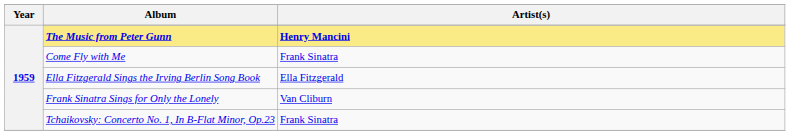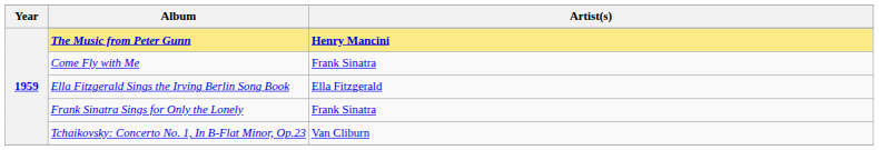 <table class="wikitable" style="font-size:1.00em; line-height:1.5em;">
 <tr bgcolor="#bebebe">
 </tr>
 <tr bgcolor="#bebebe">
 <th width="5%">Year</th>
 <th width="30%">Album</th>
 <th width="65">Artist(s)</th>
 </tr>
 <tr>
 <th rowspan="6" style="text-align:center;"><a href='#'>1959</a><br></th>
 </tr>
 <tr style="background:#FAEB86;">
 <td><strong><em><a href='#'>The Music from Peter Gunn</a></em></strong></td>
 <td><strong><a href='#'>Henry Mancini</a></strong></td>
 </tr>
 <tr>
 <td><em><a href='#'>Come Fly with Me</a></em></td>
 <td><a href='#'>Frank Sinatra</a></td>
 </tr>
 <tr>
 <td><em><a href='#'>Ella Fitzgerald Sings the Irving Berlin Song Book</a></em></td>
 <td><a href='#'>Ella Fitzgerald</a></td>
 </tr>
 <tr>
 <td><em><a href='#'>Frank Sinatra Sings for Only the Lonely</a></em></td>
-<td><a href='#'>Van Cliburn</a></td>
+<td><a href='#'>Frank Sinatra</a></td>
 </tr>
 <tr>
 <td><em><a href='#'>Tchaikovsky: Concerto No. 1, In B-Flat Minor, Op.23</a> </em></td>
-<td><a href='#'>Frank Sinatra</a></td>
+<td><a href='#'>Van Cliburn</a></td>
 </tr>
 <tr>
 </tr>
 </table>
